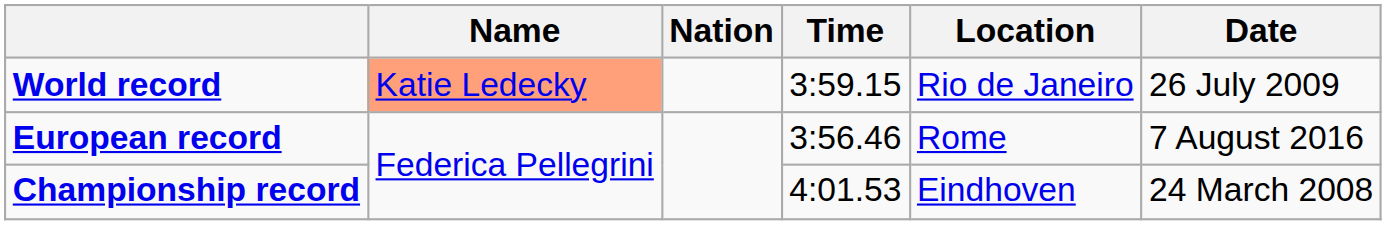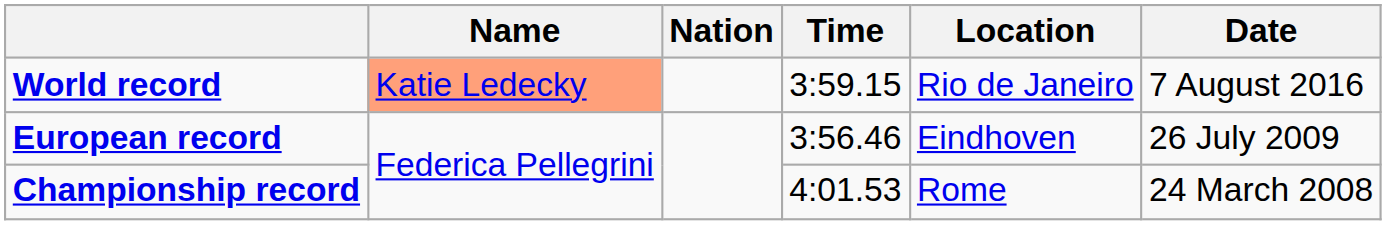 <table class=wikitable>
 <tr>
 <th></th>
 <th>Name</th>
 <th>Nation</th>
 <th>Time</th>
 <th>Location</th>
 <th>Date</th>
 </tr>
 <tr>
 <td><strong><a href='#'>World record</a></strong></td>
 <td style="background: lightsalmon;"><a href='#'>Katie Ledecky</a></td>
 <td></td>
 <td>3:59.15</td>
 <td><a href='#'>Rio de Janeiro</a></td>
-<td>26 July 2009</td>
+<td>7 August 2016</td>
 </tr>
 <tr>
 <td><strong><a href='#'>European record</a></strong></td>
 <td rowspan=2><a href='#'>Federica Pellegrini</a></td>
 <td rowspan=2></td>
 <td>3:56.46</td>
-<td><a href='#'>Rome</a></td>
-<td>7 August 2016</td>
+<td><a href='#'>Eindhoven</a></td>
+<td>26 July 2009</td>
 </tr>
 <tr>
 <td><strong><a href='#'>Championship record</a></strong></td>
 <td>4:01.53</td>
-<td><a href='#'>Eindhoven</a></td>
+<td><a href='#'>Rome</a></td>
 <td>24 March 2008</td>
 </tr>
 </table>
